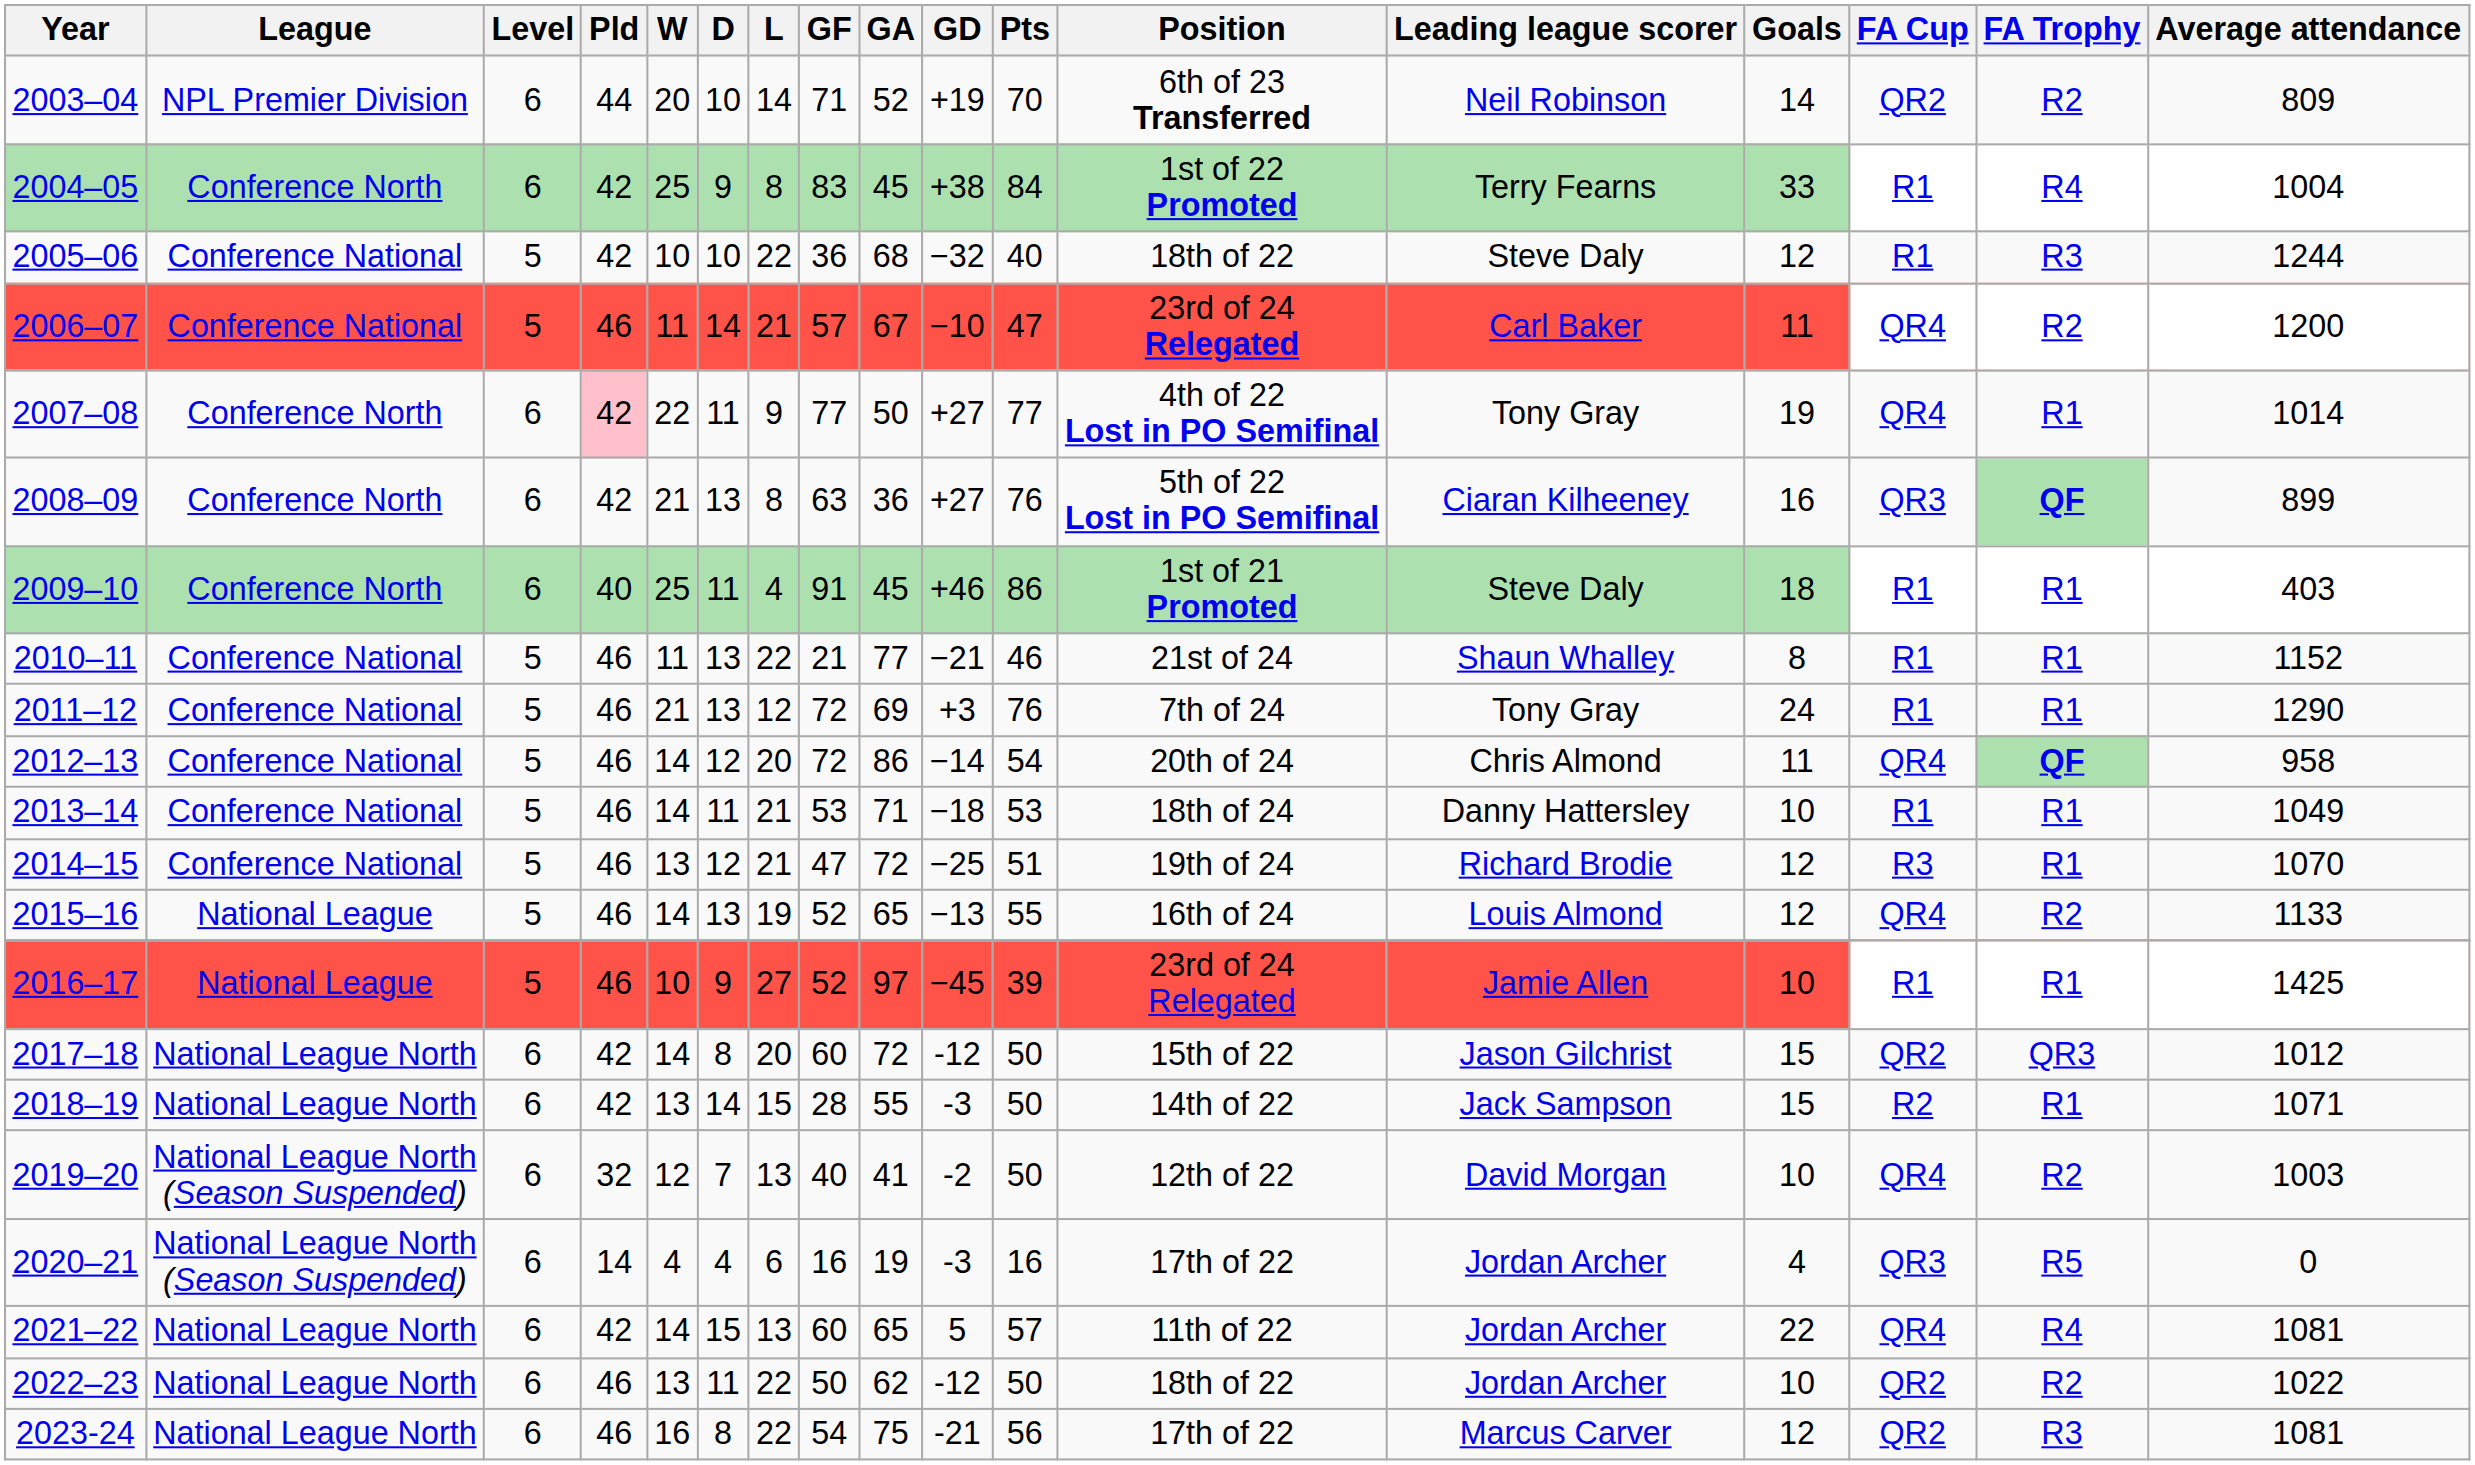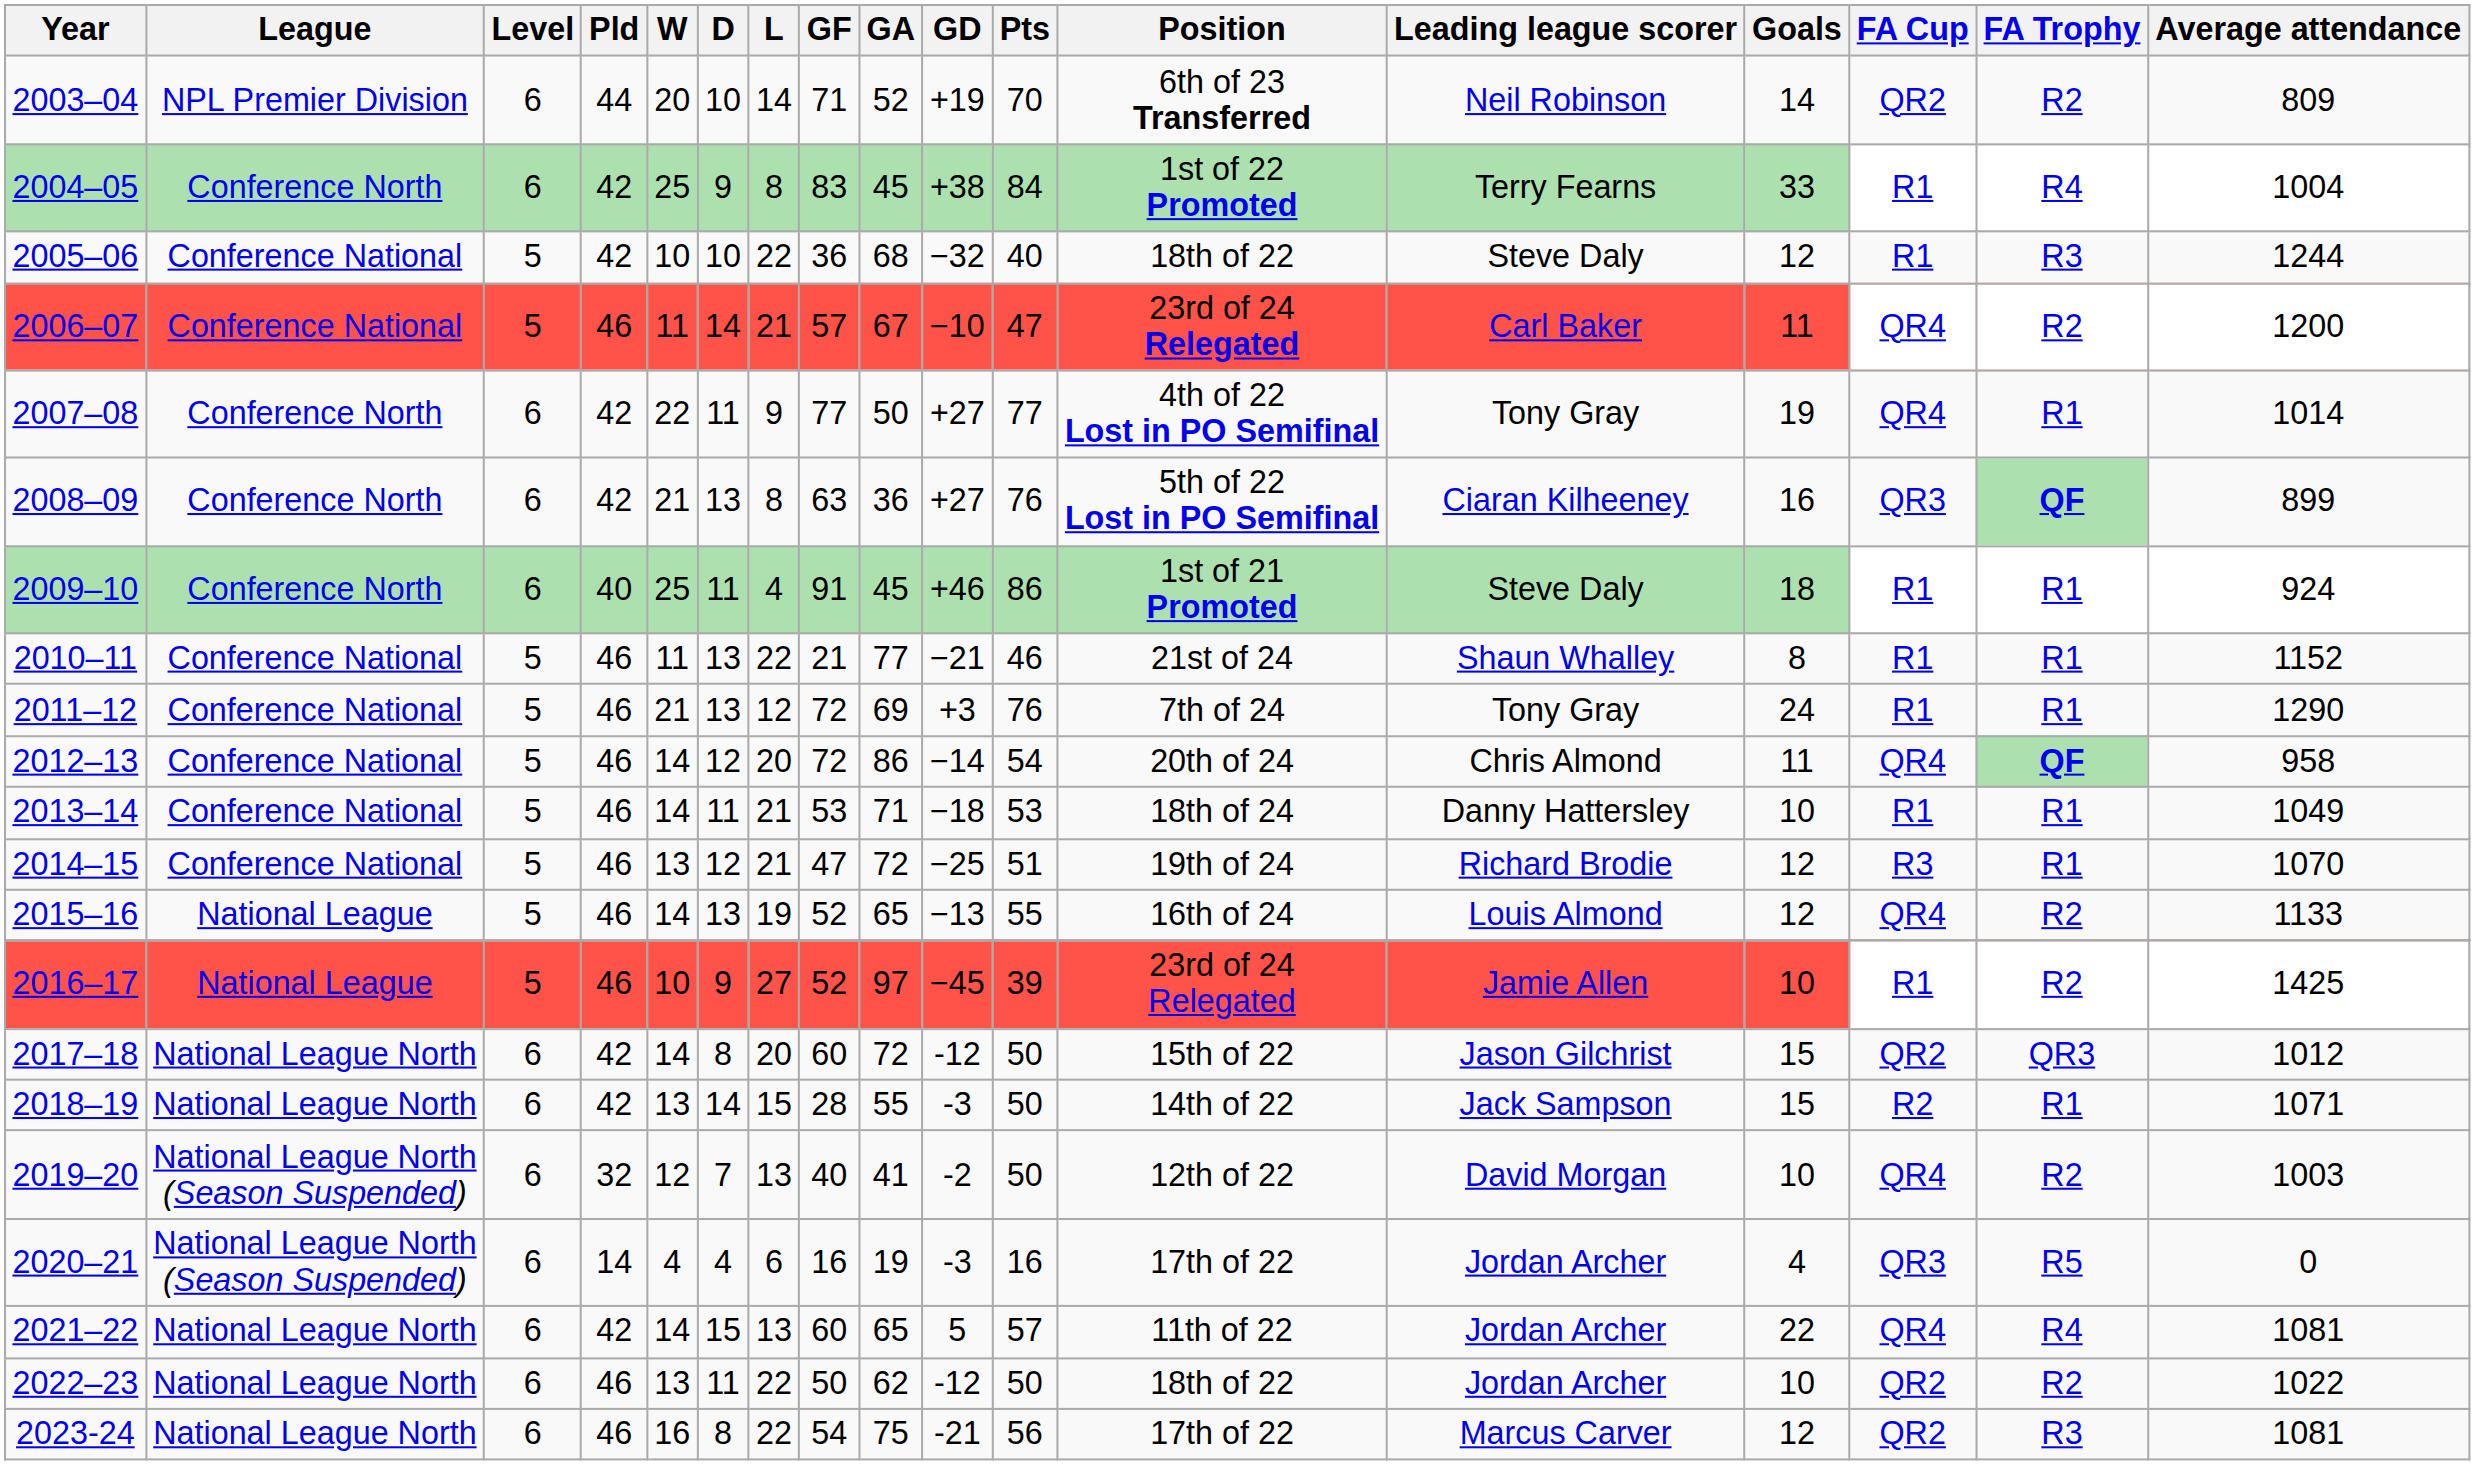 <table class="wikitable">
 <tr>
 <th>Year</th>
 <th>League</th>
 <th>Level</th>
 <th>Pld</th>
 <th>W</th>
 <th>D</th>
 <th>L</th>
 <th>GF</th>
 <th>GA</th>
 <th>GD</th>
 <th>Pts</th>
 <th>Position</th>
 <th>Leading league scorer</th>
 <th>Goals</th>
 <th><a href='#'>FA Cup</a></th>
 <th><a href='#'>FA Trophy</a></th>
 <th>Average attendance</th>
 </tr>
 <tr align="center">
 <td><a href='#'>2003–04</a></td>
 <td><a href='#'>NPL Premier Division</a></td>
 <td>6</td>
 <td>44</td>
 <td>20</td>
 <td>10</td>
 <td>14</td>
 <td>71</td>
 <td>52</td>
 <td>+19</td>
 <td>70</td>
 <td>6th of 23<br><strong>Transferred</strong></td>
 <td><a href='#'>Neil Robinson</a></td>
 <td>14</td>
 <td><a href='#'>QR2</a></td>
 <td><a href='#'>R2</a></td>
 <td>809</td>
 </tr>
 <tr bgcolor="#ACE1AF" align="center">
 <td><a href='#'>2004–05</a></td>
 <td><a href='#'>Conference North</a></td>
 <td>6</td>
 <td>42</td>
 <td>25</td>
 <td>9</td>
 <td>8</td>
 <td>83</td>
 <td>45</td>
 <td>+38</td>
 <td>84</td>
 <td>1st of 22<br><strong><a href='#'>Promoted</a></strong></td>
 <td>Terry Fearns</td>
 <td>33</td>
 <td bgcolor=White><a href='#'>R1</a></td>
 <td bgcolor=White><a href='#'>R4</a></td>
 <td bgcolor=White>1004</td>
 </tr>
 <tr align="center">
 <td><a href='#'>2005–06</a></td>
 <td><a href='#'>Conference National</a></td>
 <td>5</td>
 <td>42</td>
 <td>10</td>
 <td>10</td>
 <td>22</td>
 <td>36</td>
 <td>68</td>
 <td>−32</td>
 <td>40</td>
 <td>18th of 22</td>
 <td>Steve Daly</td>
 <td>12</td>
 <td><a href='#'>R1</a></td>
 <td><a href='#'>R3</a></td>
 <td>1244</td>
 </tr>
 <tr bgcolor="#FF5349" align="center">
 <td><a href='#'>2006–07</a></td>
 <td><a href='#'>Conference National</a></td>
 <td>5</td>
 <td>46</td>
 <td>11</td>
 <td>14</td>
 <td>21</td>
 <td>57</td>
 <td>67</td>
 <td>−10</td>
 <td>47</td>
 <td>23rd of 24<br><strong><a href='#'>Relegated</a></strong></td>
 <td><a href='#'>Carl Baker</a></td>
 <td>11</td>
 <td bgcolor=White><a href='#'>QR4</a></td>
 <td bgcolor=White><a href='#'>R2</a></td>
 <td bgcolor=White>1200</td>
 </tr>
 <tr align="center">
 <td><a href='#'>2007–08</a></td>
 <td><a href='#'>Conference North</a></td>
 <td>6</td>
-<td style="background: pink;">42</td>
+<td>42</td>
 <td>22</td>
 <td>11</td>
 <td>9</td>
 <td>77</td>
 <td>50</td>
 <td>+27</td>
 <td>77</td>
 <td>4th of 22<br><strong><a href='#'>Lost in PO Semifinal</a></strong></td>
 <td>Tony Gray</td>
 <td>19</td>
 <td><a href='#'>QR4</a></td>
 <td><a href='#'>R1</a></td>
 <td>1014</td>
 </tr>
 <tr align="center">
 <td><a href='#'>2008–09</a></td>
 <td><a href='#'>Conference North</a></td>
 <td>6</td>
 <td>42</td>
 <td>21</td>
 <td>13</td>
 <td>8</td>
 <td>63</td>
 <td>36</td>
 <td>+27</td>
 <td>76</td>
 <td>5th of 22<br><strong><a href='#'>Lost in PO Semifinal</a></strong></td>
 <td><a href='#'>Ciaran Kilheeney</a></td>
 <td>16</td>
 <td><a href='#'>QR3</a></td>
 <td bgcolor="#ACE1AF"><a href='#'><strong>QF</strong></a></td>
 <td>899</td>
 </tr>
 <tr bgcolor="#ACE1AF" align="center">
 <td><a href='#'>2009–10</a></td>
 <td><a href='#'>Conference North</a></td>
 <td>6</td>
 <td>40</td>
 <td>25</td>
 <td>11</td>
 <td>4</td>
 <td>91</td>
 <td>45</td>
 <td>+46</td>
 <td>86</td>
 <td>1st of 21<br><strong><a href='#'>Promoted</a></strong></td>
 <td>Steve Daly</td>
 <td>18</td>
 <td bgcolor=White><a href='#'>R1</a></td>
 <td bgcolor=White><a href='#'>R1</a></td>
-<td bgcolor=White>403</td>
+<td bgcolor=White>924</td>
 </tr>
 <tr align="center">
 <td><a href='#'>2010–11</a></td>
 <td><a href='#'>Conference National</a></td>
 <td>5</td>
 <td>46</td>
 <td>11</td>
 <td>13</td>
 <td>22</td>
 <td>21</td>
 <td>77</td>
 <td>−21</td>
 <td>46</td>
 <td>21st of 24</td>
 <td><a href='#'>Shaun Whalley</a></td>
 <td>8</td>
 <td><a href='#'>R1</a></td>
 <td><a href='#'>R1</a></td>
 <td>1152</td>
 </tr>
 <tr align="center">
 <td><a href='#'>2011–12</a></td>
 <td><a href='#'>Conference National</a></td>
 <td>5</td>
 <td>46</td>
 <td>21</td>
 <td>13</td>
 <td>12</td>
 <td>72</td>
 <td>69</td>
 <td>+3</td>
 <td>76</td>
 <td>7th of 24</td>
 <td>Tony Gray</td>
 <td>24</td>
 <td><a href='#'>R1</a></td>
 <td><a href='#'>R1</a></td>
 <td>1290</td>
 </tr>
 <tr align="center">
 <td><a href='#'>2012–13</a></td>
 <td><a href='#'>Conference National</a></td>
 <td>5</td>
 <td>46</td>
 <td>14</td>
 <td>12</td>
 <td>20</td>
 <td>72</td>
 <td>86</td>
 <td>−14</td>
 <td>54</td>
 <td>20th of 24</td>
 <td>Chris Almond</td>
 <td>11</td>
 <td><a href='#'>QR4</a></td>
 <td bgcolor="#ACE1AF"><a href='#'><strong>QF</strong></a></td>
 <td>958</td>
 </tr>
 <tr align="center">
 <td><a href='#'>2013–14</a></td>
 <td><a href='#'>Conference National</a></td>
 <td>5</td>
 <td>46</td>
 <td>14</td>
 <td>11</td>
 <td>21</td>
 <td>53</td>
 <td>71</td>
 <td>−18</td>
 <td>53</td>
 <td>18th of 24</td>
 <td>Danny Hattersley</td>
 <td>10</td>
 <td><a href='#'>R1</a></td>
 <td><a href='#'>R1</a></td>
 <td>1049</td>
 </tr>
 <tr align="center">
 <td><a href='#'>2014–15</a></td>
 <td><a href='#'>Conference National</a></td>
 <td>5</td>
 <td>46</td>
 <td>13</td>
 <td>12</td>
 <td>21</td>
 <td>47</td>
 <td>72</td>
 <td>−25</td>
 <td>51</td>
 <td>19th of 24</td>
 <td><a href='#'>Richard Brodie</a></td>
 <td>12</td>
 <td><a href='#'>R3</a></td>
 <td><a href='#'>R1</a></td>
 <td>1070</td>
 </tr>
 <tr align="center">
 <td><a href='#'>2015–16</a></td>
 <td><a href='#'>National League</a></td>
 <td>5</td>
 <td>46</td>
 <td>14</td>
 <td>13</td>
 <td>19</td>
 <td>52</td>
 <td>65</td>
 <td>−13</td>
 <td>55</td>
 <td>16th of 24</td>
 <td><a href='#'>Louis Almond</a></td>
 <td>12</td>
 <td><a href='#'>QR4</a></td>
 <td><a href='#'>R2</a></td>
 <td>1133</td>
 </tr>
 <tr align="center">
 </tr>
 <tr bgcolor="#FF5349" align="center">
 <td><a href='#'>2016–17</a></td>
 <td><a href='#'>National League</a></td>
 <td>5</td>
 <td>46</td>
 <td>10</td>
 <td>9</td>
 <td>27</td>
 <td>52</td>
 <td>97</td>
 <td>−45</td>
 <td>39</td>
 <td>23rd of 24<br><a href='#'>Relegated</a></td>
 <td><a href='#'>Jamie Allen</a></td>
 <td>10</td>
 <td bgcolor=White><a href='#'>R1</a></td>
-<td bgcolor=White><a href='#'>R1</a></td>
+<td bgcolor=White><a href='#'>R2</a></td>
 <td bgcolor=White>1425</td>
 </tr>
 <tr align="center">
 <td><a href='#'>2017–18</a></td>
 <td><a href='#'>National League North</a></td>
 <td>6</td>
 <td>42</td>
 <td>14</td>
 <td>8</td>
 <td>20</td>
 <td>60</td>
 <td>72</td>
 <td>-12</td>
 <td>50</td>
 <td>15th of 22</td>
 <td><a href='#'>Jason Gilchrist</a></td>
 <td>15</td>
 <td><a href='#'>QR2</a></td>
 <td><a href='#'>QR3</a></td>
 <td>1012</td>
 </tr>
 <tr align="center">
 <td><a href='#'>2018–19</a></td>
 <td><a href='#'>National League North</a></td>
 <td>6</td>
 <td>42</td>
 <td>13</td>
 <td>14</td>
 <td>15</td>
 <td>28</td>
 <td>55</td>
 <td>-3</td>
 <td>50</td>
 <td>14th of 22</td>
 <td><a href='#'>Jack Sampson</a></td>
 <td>15</td>
 <td><a href='#'>R2</a></td>
 <td><a href='#'>R1</a></td>
 <td>1071</td>
 </tr>
 <tr align="center">
 <td><a href='#'>2019–20</a></td>
 <td><a href='#'>National League North</a><br><em>(</em><a href='#'><em>Season Suspended</em></a><em>)</em></td>
 <td>6</td>
 <td>32</td>
 <td>12</td>
 <td>7</td>
 <td>13</td>
 <td>40</td>
 <td>41</td>
 <td>-2</td>
 <td>50</td>
 <td>12th of 22</td>
 <td><a href='#'>David Morgan</a></td>
 <td>10</td>
 <td><a href='#'>QR4</a></td>
 <td><a href='#'>R2</a></td>
 <td>1003</td>
 </tr>
 <tr align="center">
 <td><a href='#'>2020–21</a></td>
 <td><a href='#'>National League North</a><br><em>(</em><a href='#'><em>Season Suspended</em></a><em>)</em></td>
 <td>6</td>
 <td>14</td>
 <td>4</td>
 <td>4</td>
 <td>6</td>
 <td>16</td>
 <td>19</td>
 <td>-3</td>
 <td>16</td>
 <td>17th of 22</td>
 <td><a href='#'>Jordan Archer</a></td>
 <td>4</td>
 <td><a href='#'>QR3</a></td>
 <td><a href='#'>R5</a></td>
 <td>0</td>
 </tr>
 <tr align="center">
 <td><a href='#'>2021–22</a></td>
 <td><a href='#'>National League North</a></td>
 <td>6</td>
 <td>42</td>
 <td>14</td>
 <td>15</td>
 <td>13</td>
 <td>60</td>
 <td>65</td>
 <td>5</td>
 <td>57</td>
 <td>11th of 22</td>
 <td><a href='#'>Jordan Archer</a></td>
 <td>22</td>
 <td><a href='#'>QR4</a></td>
 <td><a href='#'>R4</a></td>
 <td>1081</td>
 </tr>
 <tr align="center">
 <td><a href='#'>2022–23</a></td>
 <td><a href='#'>National League North</a></td>
 <td>6</td>
 <td>46</td>
 <td>13</td>
 <td>11</td>
 <td>22</td>
 <td>50</td>
 <td>62</td>
 <td>-12</td>
 <td>50</td>
 <td>18th of 22</td>
 <td><a href='#'>Jordan Archer</a></td>
 <td>10</td>
 <td><a href='#'>QR2</a></td>
 <td><a href='#'>R2</a></td>
 <td>1022</td>
 </tr>
 <tr align="center">
 <td><a href='#'>2023-24</a></td>
 <td><a href='#'>National League North</a></td>
 <td>6</td>
 <td>46</td>
 <td>16</td>
 <td>8</td>
 <td>22</td>
 <td>54</td>
 <td>75</td>
 <td>-21</td>
 <td>56</td>
 <td>17th of 22</td>
 <td><a href='#'>Marcus Carver</a></td>
 <td>12</td>
 <td><a href='#'>QR2</a></td>
 <td><a href='#'>R3</a></td>
 <td>1081</td>
 </tr>
 </table>
